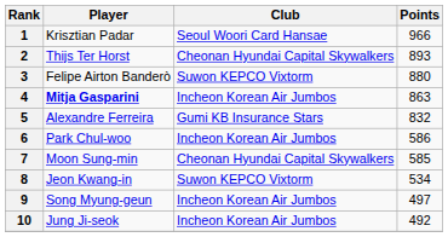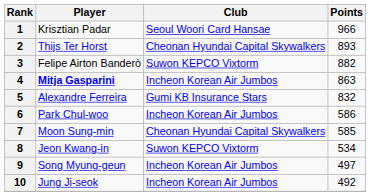 <table class=wikitable>
 <tr>
 <th>Rank</th>
 <th>Player</th>
 <th>Club</th>
 <th>Points</th>
 </tr>
 <tr>
 <th>1</th>
 <td> Krisztian Padar</td>
 <td><a href='#'>Seoul Woori Card Hansae</a></td>
 <td align=center>966</td>
 </tr>
 <tr>
 <th>2</th>
 <td> <a href='#'>Thijs Ter Horst</a></td>
 <td><a href='#'>Cheonan Hyundai Capital Skywalkers</a></td>
 <td align=center>893</td>
 </tr>
 <tr>
 <th>3</th>
 <td> Felipe Airton Banderò</td>
 <td><a href='#'>Suwon KEPCO Vixtorm</a></td>
-<td align=center>880</td>
+<td align=center>882</td>
 </tr>
 <tr>
 <th>4</th>
 <td><strong> <a href='#'>Mitja Gasparini</a></strong></td>
 <td><a href='#'>Incheon Korean Air Jumbos</a></td>
 <td align=center>863</td>
 </tr>
 <tr>
 <th>5</th>
 <td> <a href='#'>Alexandre Ferreira</a></td>
 <td><a href='#'>Gumi KB Insurance Stars</a></td>
 <td align=center>832</td>
 </tr>
 <tr>
 <th>6</th>
 <td> <a href='#'>Park Chul-woo</a></td>
 <td><a href='#'>Incheon Korean Air Jumbos</a></td>
 <td align=center>586</td>
 </tr>
 <tr>
 <th>7</th>
 <td> <a href='#'>Moon Sung-min</a></td>
 <td><a href='#'>Cheonan Hyundai Capital Skywalkers</a></td>
 <td align=center>585</td>
 </tr>
 <tr>
 <th>8</th>
 <td> <a href='#'>Jeon Kwang-in</a></td>
 <td><a href='#'>Suwon KEPCO Vixtorm</a></td>
 <td align=center>534</td>
 </tr>
 <tr>
 <th>9</th>
 <td> <a href='#'>Song Myung-geun</a></td>
 <td><a href='#'>Incheon Korean Air Jumbos</a></td>
 <td align=center>497</td>
 </tr>
 <tr>
 <th>10</th>
 <td> <a href='#'>Jung Ji-seok</a></td>
 <td><a href='#'>Incheon Korean Air Jumbos</a></td>
 <td align=center>492</td>
 </tr>
 <tr>
 </tr>
 </table>
